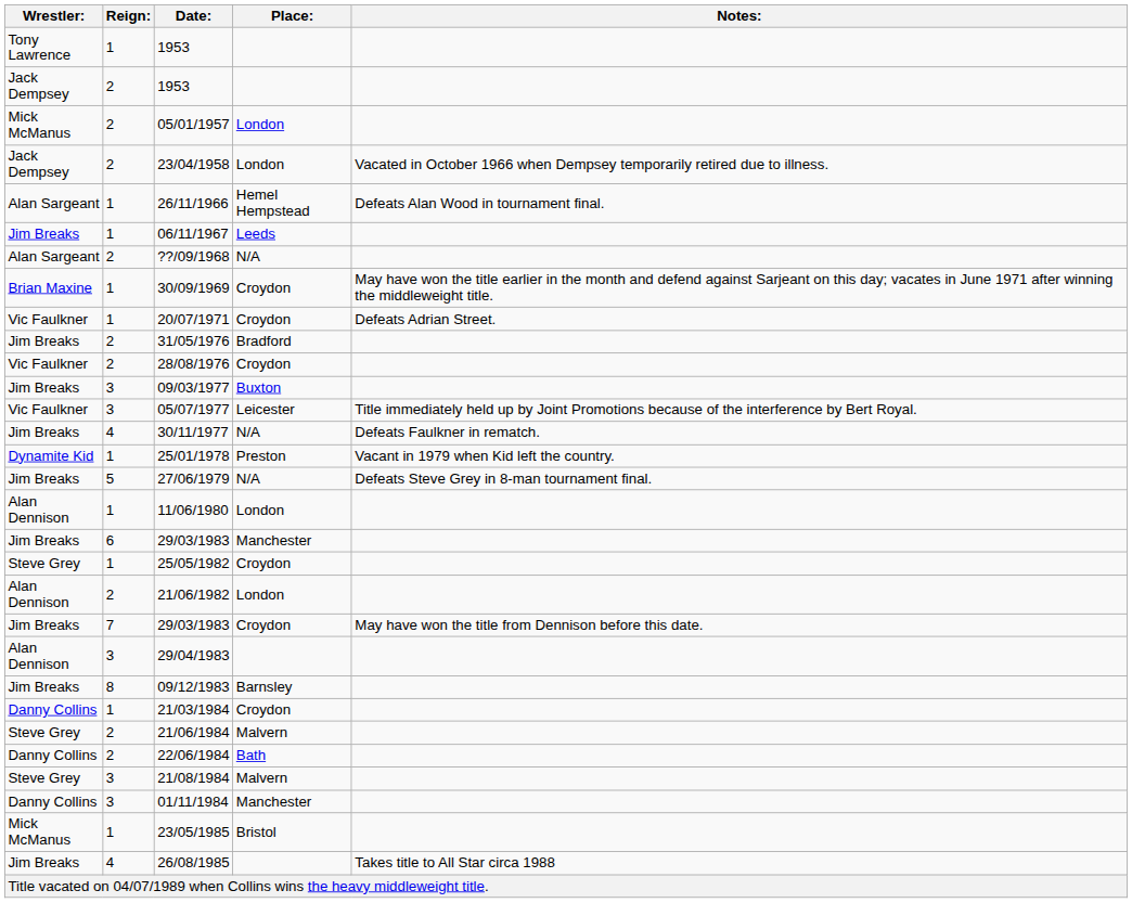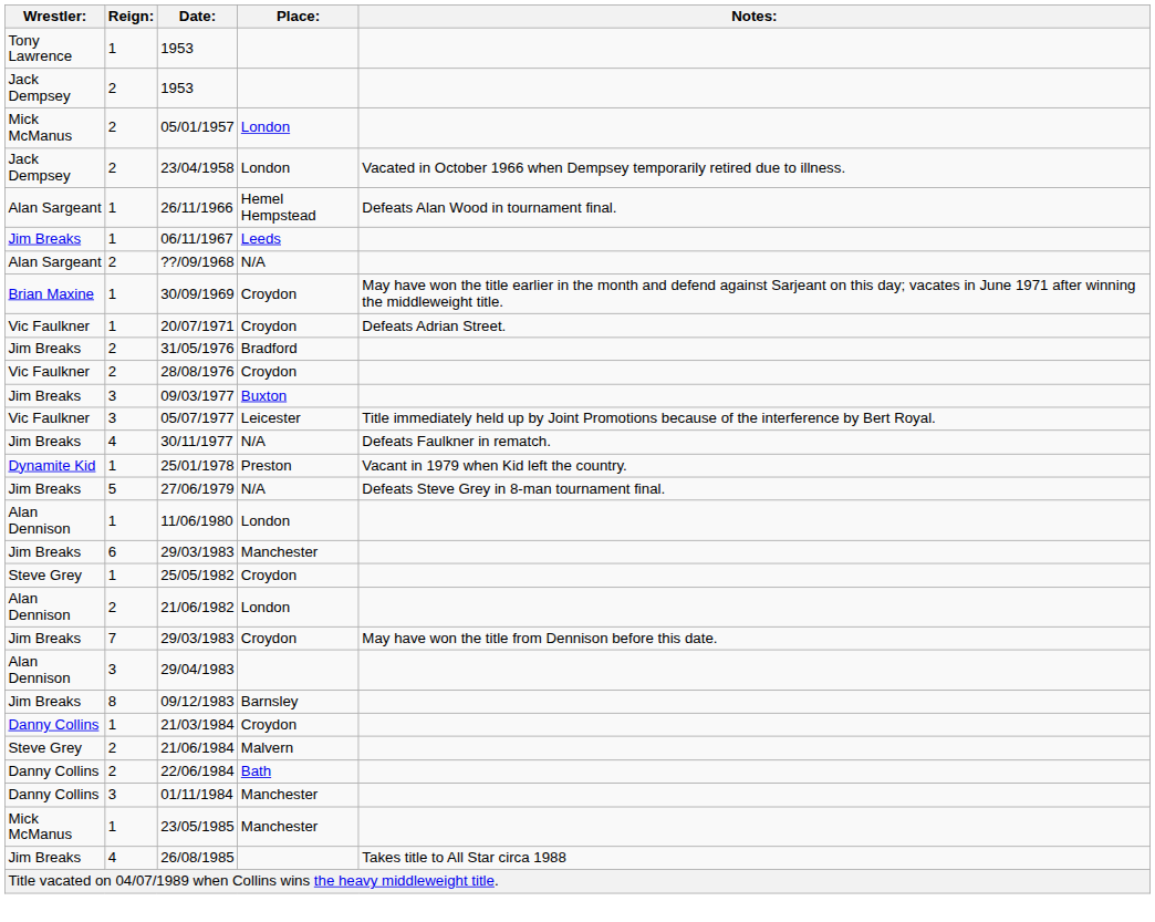 <table class="wikitable">
 <tr>
 <th><strong>Wrestler:</strong></th>
 <th><strong>Reign:</strong></th>
 <th><strong>Date:</strong></th>
 <th><strong>Place:</strong></th>
 <th><strong>Notes:</strong></th>
 </tr>
 <tr>
 <td>Tony Lawrence</td>
 <td>1</td>
 <td>1953</td>
 <td></td>
 <td></td>
 </tr>
 <tr>
 <td>Jack Dempsey</td>
 <td>2</td>
 <td>1953</td>
 <td></td>
 <td></td>
 </tr>
 <tr>
 <td>Mick McManus</td>
 <td>2</td>
 <td>05/01/1957</td>
 <td><a href='#'>London</a></td>
 <td></td>
 </tr>
 <tr>
 <td>Jack Dempsey</td>
 <td>2</td>
 <td>23/04/1958</td>
 <td>London</td>
 <td>Vacated in October 1966 when Dempsey temporarily retired due to illness.</td>
 </tr>
 <tr>
 <td>Alan Sargeant</td>
 <td>1</td>
 <td>26/11/1966</td>
 <td>Hemel Hempstead</td>
 <td>Defeats Alan Wood in tournament final.</td>
 </tr>
 <tr>
 <td><a href='#'>Jim Breaks</a></td>
 <td>1</td>
 <td>06/11/1967</td>
 <td><a href='#'>Leeds</a></td>
 <td></td>
 </tr>
 <tr>
 <td>Alan Sargeant</td>
 <td>2</td>
 <td>??/09/1968</td>
 <td>N/A</td>
 <td></td>
 </tr>
 <tr>
 <td><a href='#'>Brian Maxine</a></td>
 <td>1</td>
 <td>30/09/1969</td>
 <td>Croydon</td>
 <td>May have won the title earlier in the month and defend against Sarjeant on this day; vacates in June 1971 after winning the middleweight title.</td>
 </tr>
 <tr>
 <td>Vic Faulkner</td>
 <td>1</td>
 <td>20/07/1971</td>
 <td>Croydon</td>
 <td>Defeats Adrian Street.</td>
 </tr>
 <tr>
 <td>Jim Breaks</td>
 <td>2</td>
 <td>31/05/1976</td>
 <td>Bradford</td>
 <td></td>
 </tr>
 <tr>
 <td>Vic Faulkner</td>
 <td>2</td>
 <td>28/08/1976</td>
 <td>Croydon</td>
 <td></td>
 </tr>
 <tr>
 <td>Jim Breaks</td>
 <td>3</td>
 <td>09/03/1977</td>
 <td><a href='#'>Buxton</a></td>
 <td></td>
 </tr>
 <tr>
 <td>Vic Faulkner</td>
 <td>3</td>
 <td>05/07/1977</td>
 <td>Leicester</td>
 <td>Title immediately held up by Joint Promotions because of the interference by Bert Royal.</td>
 </tr>
 <tr>
 <td>Jim Breaks</td>
 <td>4</td>
 <td>30/11/1977</td>
 <td>N/A</td>
 <td>Defeats Faulkner in rematch.</td>
 </tr>
 <tr>
 <td><a href='#'>Dynamite Kid</a></td>
 <td>1</td>
 <td>25/01/1978</td>
 <td>Preston</td>
 <td>Vacant in 1979 when Kid left the country.</td>
 </tr>
 <tr>
 <td>Jim Breaks</td>
 <td>5</td>
 <td>27/06/1979</td>
 <td>N/A</td>
 <td>Defeats Steve Grey in 8-man tournament final.</td>
 </tr>
 <tr>
 <td>Alan Dennison</td>
 <td>1</td>
 <td>11/06/1980</td>
 <td>London</td>
 <td></td>
 </tr>
 <tr>
 <td>Jim Breaks</td>
 <td>6</td>
 <td>29/03/1983</td>
 <td>Manchester</td>
 <td></td>
 </tr>
 <tr>
 <td>Steve Grey</td>
 <td>1</td>
 <td>25/05/1982</td>
 <td>Croydon</td>
 <td></td>
 </tr>
 <tr>
 <td>Alan Dennison</td>
 <td>2</td>
 <td>21/06/1982</td>
 <td>London</td>
 <td></td>
 </tr>
 <tr>
 <td>Jim Breaks</td>
 <td>7</td>
 <td>29/03/1983</td>
 <td>Croydon</td>
 <td>May have won the title from Dennison before this date.</td>
 </tr>
 <tr>
 <td>Alan Dennison</td>
 <td>3</td>
 <td>29/04/1983</td>
 <td></td>
 <td></td>
 </tr>
 <tr>
 <td>Jim Breaks</td>
 <td>8</td>
 <td>09/12/1983</td>
 <td>Barnsley</td>
 <td></td>
 </tr>
 <tr>
 <td><a href='#'>Danny Collins</a></td>
 <td>1</td>
 <td>21/03/1984</td>
 <td>Croydon</td>
 <td></td>
 </tr>
 <tr>
 <td>Steve Grey</td>
 <td>2</td>
 <td>21/06/1984</td>
 <td>Malvern</td>
 <td></td>
 </tr>
 <tr>
 <td>Danny Collins</td>
 <td>2</td>
 <td>22/06/1984</td>
 <td><a href='#'>Bath</a></td>
 <td></td>
 </tr>
 <tr>
-<td>Steve Grey</td>
-<td>3</td>
-<td>21/08/1984</td>
-<td>Malvern</td>
-<td></td>
-</tr>
-<tr>
 <td>Danny Collins</td>
 <td>3</td>
 <td>01/11/1984</td>
 <td>Manchester</td>
 <td></td>
 </tr>
 <tr>
 <td>Mick McManus</td>
 <td>1</td>
 <td>23/05/1985</td>
-<td>Bristol</td>
+<td>Manchester</td>
 <td></td>
 </tr>
 <tr>
 <td>Jim Breaks</td>
 <td>4</td>
 <td>26/08/1985</td>
 <td></td>
 <td>Takes title to All Star circa 1988</td>
 </tr>
 <tr style="background: #f2f2f2;">
 <td colspan="5">Title vacated on 04/07/1989 when Collins wins <a href='#'>the heavy middleweight title</a>.</td>
 </tr>
 </table>
